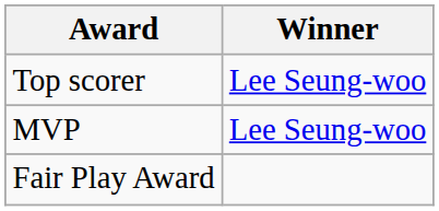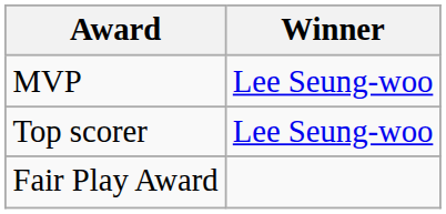 <table class="wikitable">
 <tr>
 <th>Award</th>
 <th>Winner</th>
 </tr>
 <tr>
-<td>Top scorer</td>
+<td>MVP</td>
 <td> <a href='#'>Lee Seung-woo</a></td>
 </tr>
 <tr>
-<td>MVP</td>
+<td>Top scorer</td>
 <td> <a href='#'>Lee Seung-woo</a></td>
 </tr>
 <tr>
 <td>Fair Play Award</td>
 <td></td>
 </tr>
 </table>
